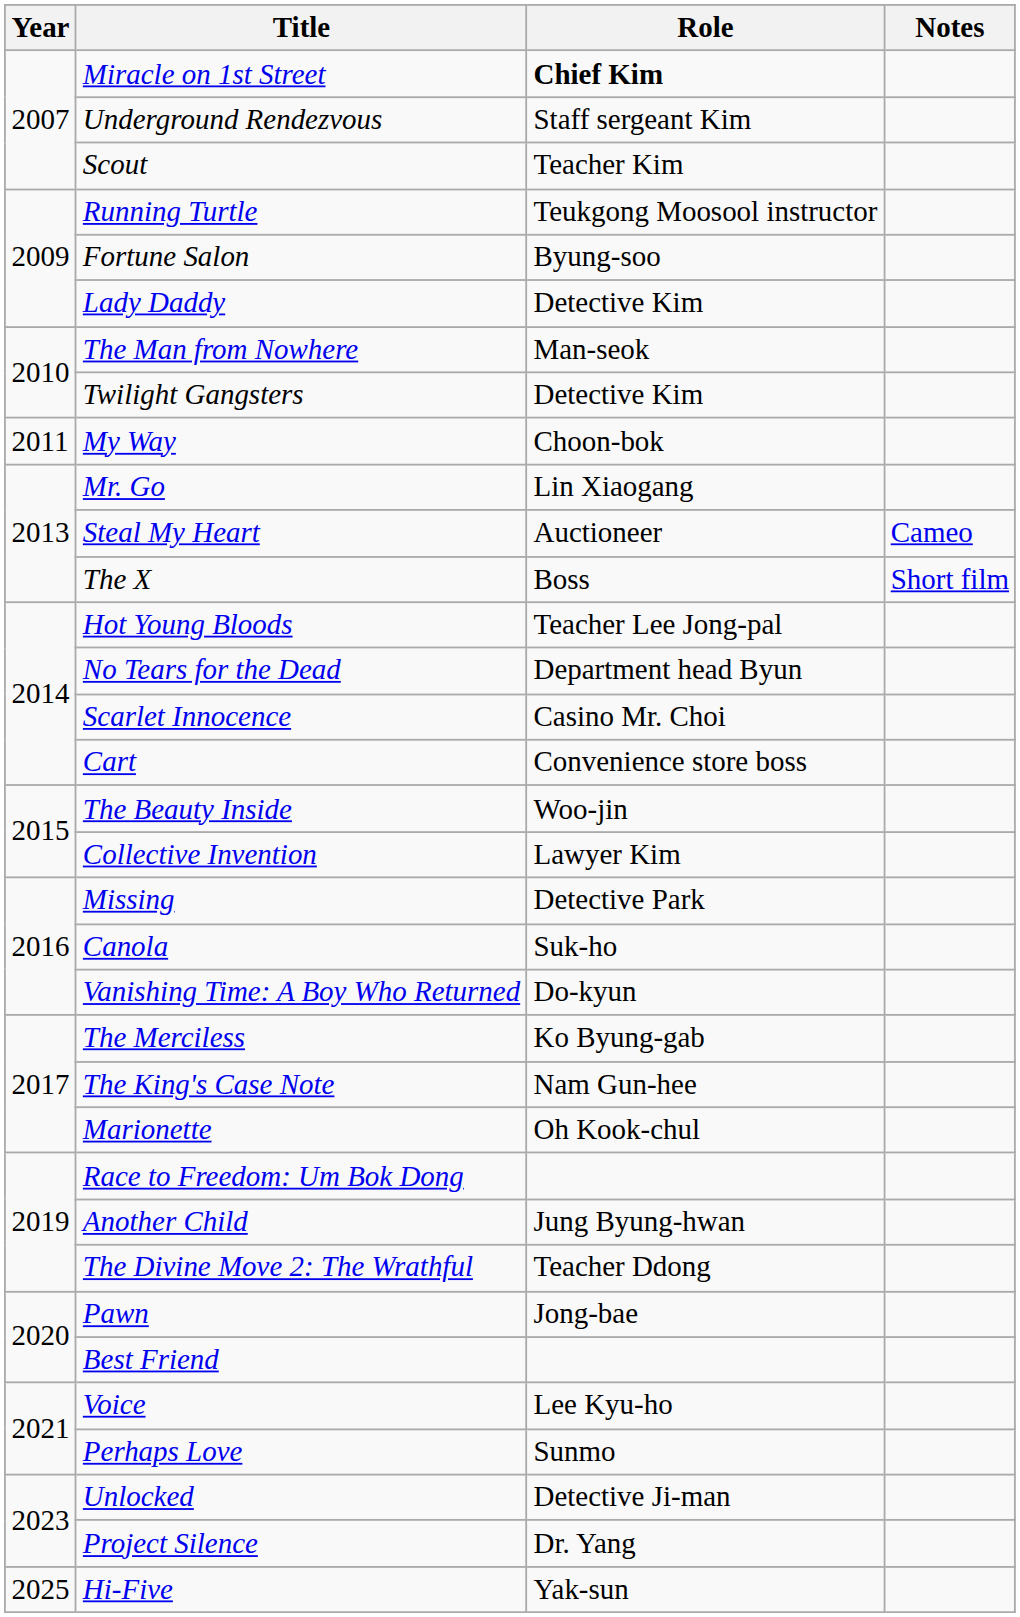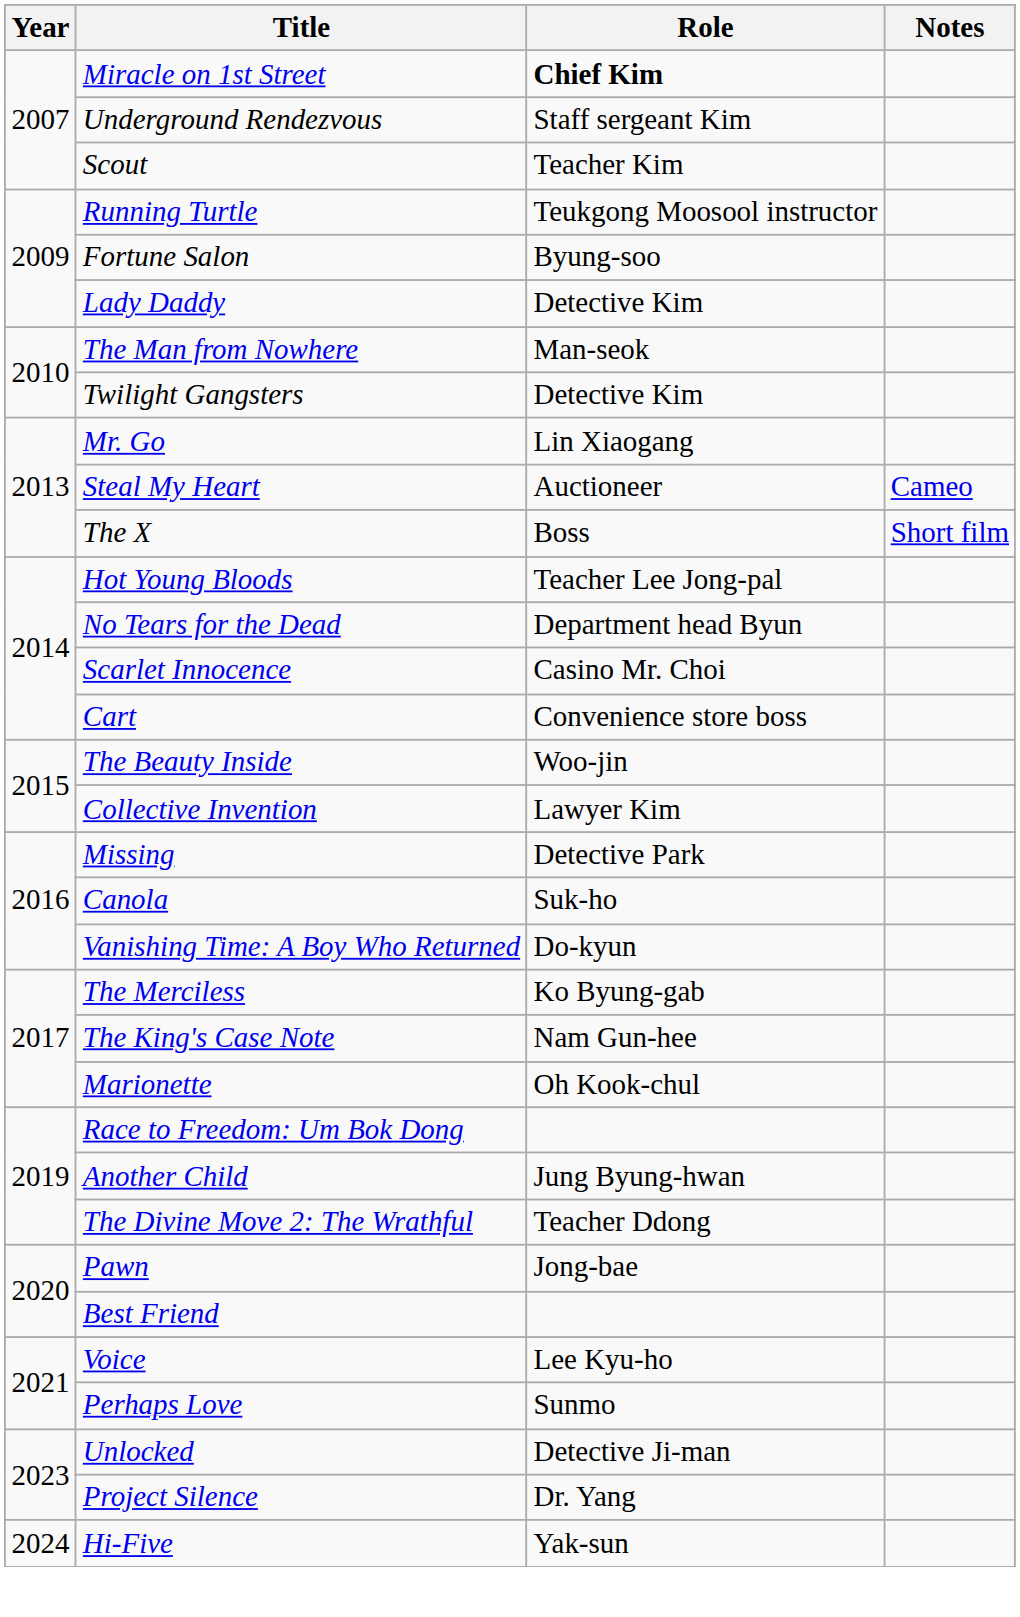 <table class="wikitable sortable">
 <tr>
 <th>Year</th>
 <th>Title</th>
 <th>Role</th>
 <th class="unsortable">Notes</th>
 </tr>
 <tr>
 <td rowspan=3>2007</td>
 <td><em><a href='#'>Miracle on 1st Street</a></em></td>
 <td><strong>Chief Kim</strong></td>
 <td></td>
 </tr>
 <tr>
 <td><em>Underground Rendezvous</em></td>
 <td>Staff sergeant Kim</td>
 <td></td>
 </tr>
 <tr>
 <td><em>Scout</em></td>
 <td>Teacher Kim</td>
 <td></td>
 </tr>
 <tr>
 <td rowspan=3>2009</td>
 <td><em><a href='#'>Running Turtle</a></em></td>
 <td>Teukgong Moosool instructor</td>
 <td></td>
 </tr>
 <tr>
 <td><em>Fortune Salon</em></td>
 <td>Byung-soo</td>
 <td></td>
 </tr>
 <tr>
 <td><em><a href='#'>Lady Daddy</a></em></td>
 <td>Detective Kim</td>
 <td></td>
 </tr>
 <tr>
 <td rowspan=2>2010</td>
 <td><em><a href='#'>The Man from Nowhere</a></em></td>
 <td>Man-seok</td>
 <td></td>
 </tr>
 <tr>
 <td><em>Twilight Gangsters</em></td>
 <td>Detective Kim</td>
-<td></td>
-</tr>
-<tr>
-<td>2011</td>
-<td><em><a href='#'>My Way</a></em></td>
-<td>Choon-bok</td>
 <td></td>
 </tr>
 <tr>
 <td rowspan=3>2013</td>
 <td><em><a href='#'>Mr. Go</a></em></td>
 <td>Lin Xiaogang</td>
 <td></td>
 </tr>
 <tr>
 <td><em><a href='#'>Steal My Heart</a></em></td>
 <td>Auctioneer</td>
 <td><a href='#'>Cameo</a></td>
 </tr>
 <tr>
 <td><em>The X</em></td>
 <td>Boss</td>
 <td><a href='#'>Short film</a></td>
 </tr>
 <tr>
 <td rowspan=4>2014</td>
 <td><em><a href='#'>Hot Young Bloods</a></em></td>
 <td>Teacher Lee Jong-pal</td>
 <td></td>
 </tr>
 <tr>
 <td><em><a href='#'>No Tears for the Dead</a></em></td>
 <td>Department head Byun</td>
 <td></td>
 </tr>
 <tr>
 <td><em><a href='#'>Scarlet Innocence</a></em></td>
 <td>Casino Mr. Choi</td>
 <td></td>
 </tr>
 <tr>
 <td><em><a href='#'>Cart</a></em></td>
 <td>Convenience store boss</td>
 <td></td>
 </tr>
 <tr>
 <td rowspan=2>2015</td>
 <td><em><a href='#'>The Beauty Inside</a></em></td>
 <td>Woo-jin</td>
 <td></td>
 </tr>
 <tr>
 <td><em><a href='#'>Collective Invention</a></em></td>
 <td>Lawyer Kim</td>
 <td></td>
 </tr>
 <tr>
 <td rowspan="3">2016</td>
 <td><em><a href='#'>Missing</a></em></td>
 <td>Detective Park</td>
 <td></td>
 </tr>
 <tr>
 <td><a href='#'><em>Canola</em></a></td>
 <td>Suk-ho</td>
 <td></td>
 </tr>
 <tr>
 <td><em><a href='#'>Vanishing Time: A Boy Who Returned</a></em></td>
 <td>Do-kyun</td>
 <td></td>
 </tr>
 <tr>
 <td rowspan="3">2017</td>
 <td><em><a href='#'>The Merciless</a></em></td>
 <td>Ko Byung-gab</td>
 <td></td>
 </tr>
 <tr>
 <td><em><a href='#'>The King's Case Note</a></em></td>
 <td>Nam Gun-hee</td>
 <td></td>
 </tr>
 <tr>
 <td><em><a href='#'>Marionette</a></em></td>
 <td>Oh Kook-chul</td>
 <td></td>
 </tr>
 <tr>
 <td rowspan="3">2019</td>
 <td><em><a href='#'>Race to Freedom: Um Bok Dong</a></em></td>
 <td></td>
 <td></td>
 </tr>
 <tr>
 <td><em><a href='#'>Another Child</a></em></td>
 <td>Jung Byung-hwan</td>
 <td></td>
 </tr>
 <tr>
 <td><em><a href='#'>The Divine Move 2: The Wrathful</a></em></td>
 <td>Teacher Ddong</td>
 <td></td>
 </tr>
 <tr>
 <td rowspan="2">2020</td>
 <td><em><a href='#'>Pawn</a></em></td>
 <td>Jong-bae</td>
 <td></td>
 </tr>
 <tr>
 <td><em><a href='#'>Best Friend</a></em></td>
 <td></td>
 <td></td>
 </tr>
 <tr>
 <td rowspan=2>2021</td>
 <td><em><a href='#'>Voice</a></em></td>
 <td>Lee Kyu-ho</td>
 <td></td>
 </tr>
 <tr>
 <td><em><a href='#'>Perhaps Love</a></em></td>
 <td>Sunmo</td>
 <td></td>
 </tr>
 <tr>
 <td rowspan="2">2023</td>
 <td><em><a href='#'>Unlocked</a></em></td>
 <td>Detective Ji-man</td>
 <td></td>
 </tr>
 <tr>
 <td><em><a href='#'>Project Silence</a></em></td>
 <td>Dr. Yang</td>
 <td></td>
 </tr>
 <tr>
-<td>2025</td>
+<td>2024</td>
 <td><em><a href='#'>Hi-Five</a></em></td>
 <td>Yak-sun</td>
 <td></td>
 </tr>
 </table>
